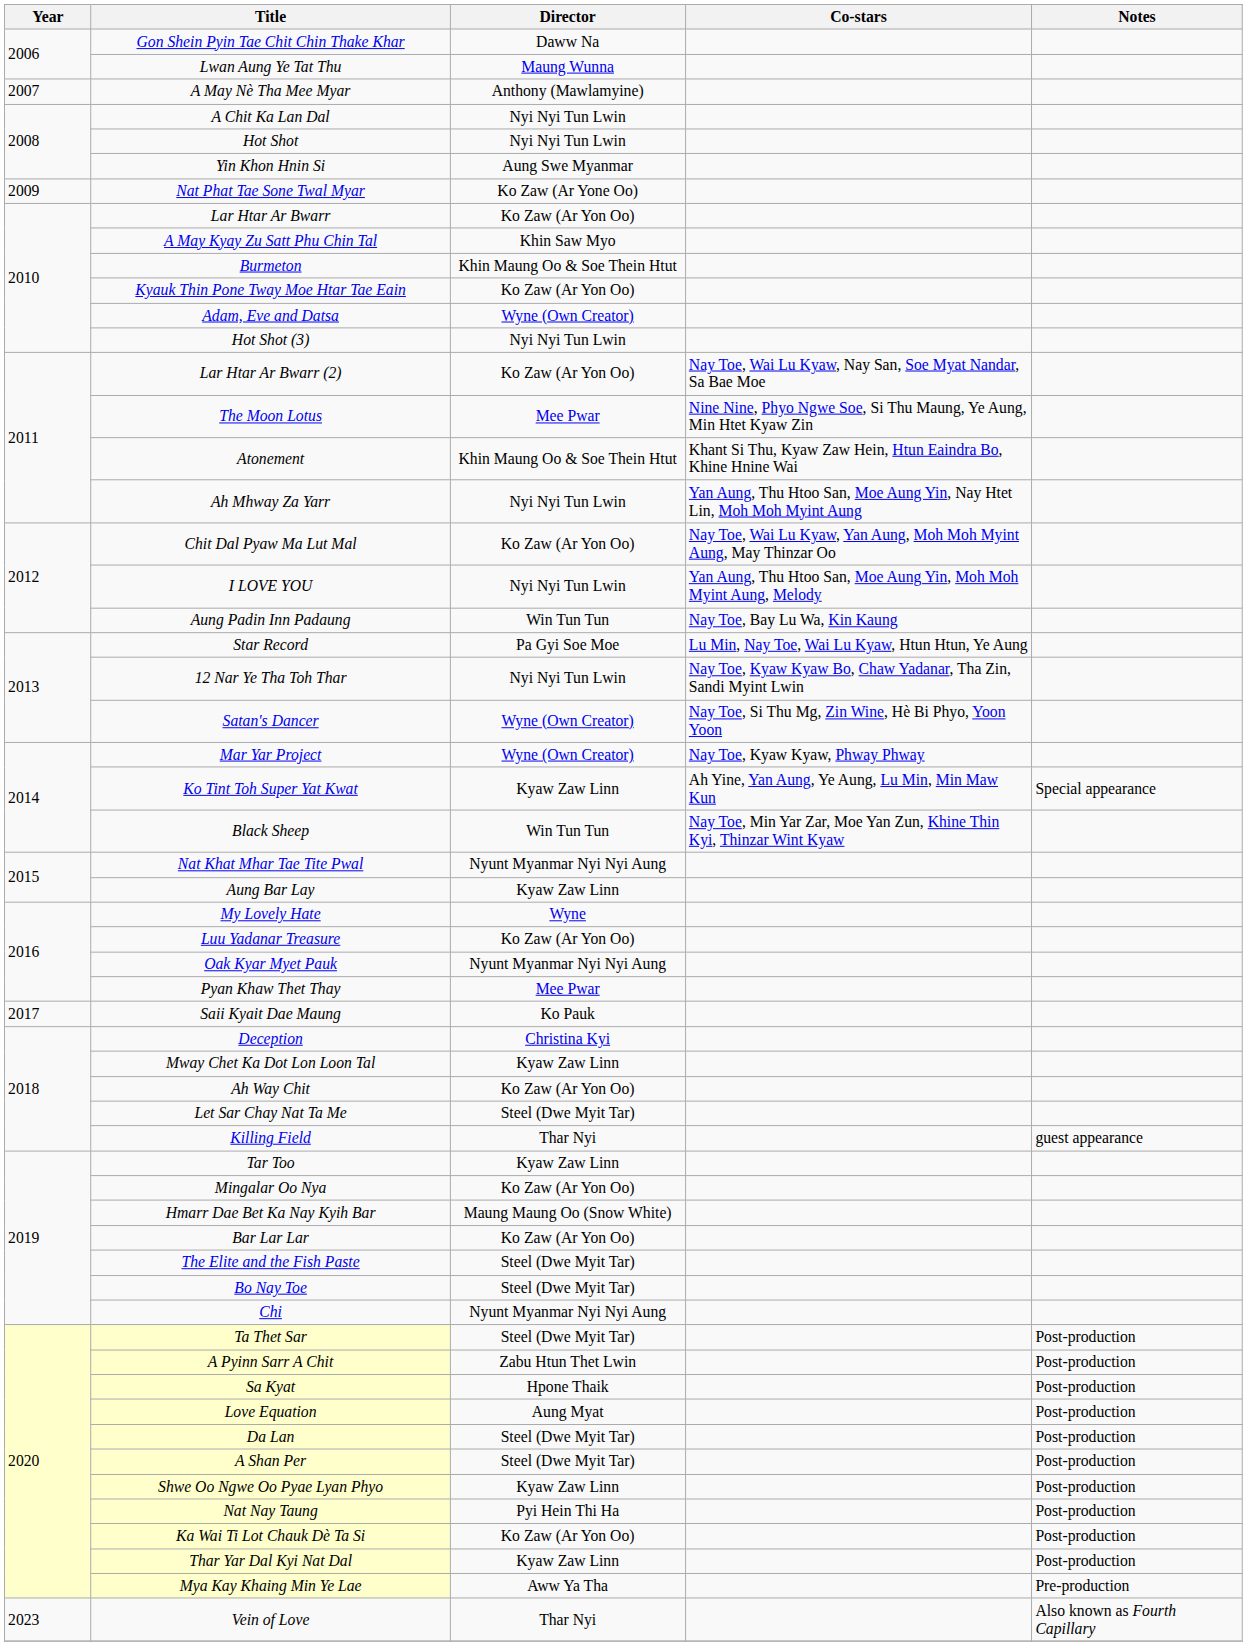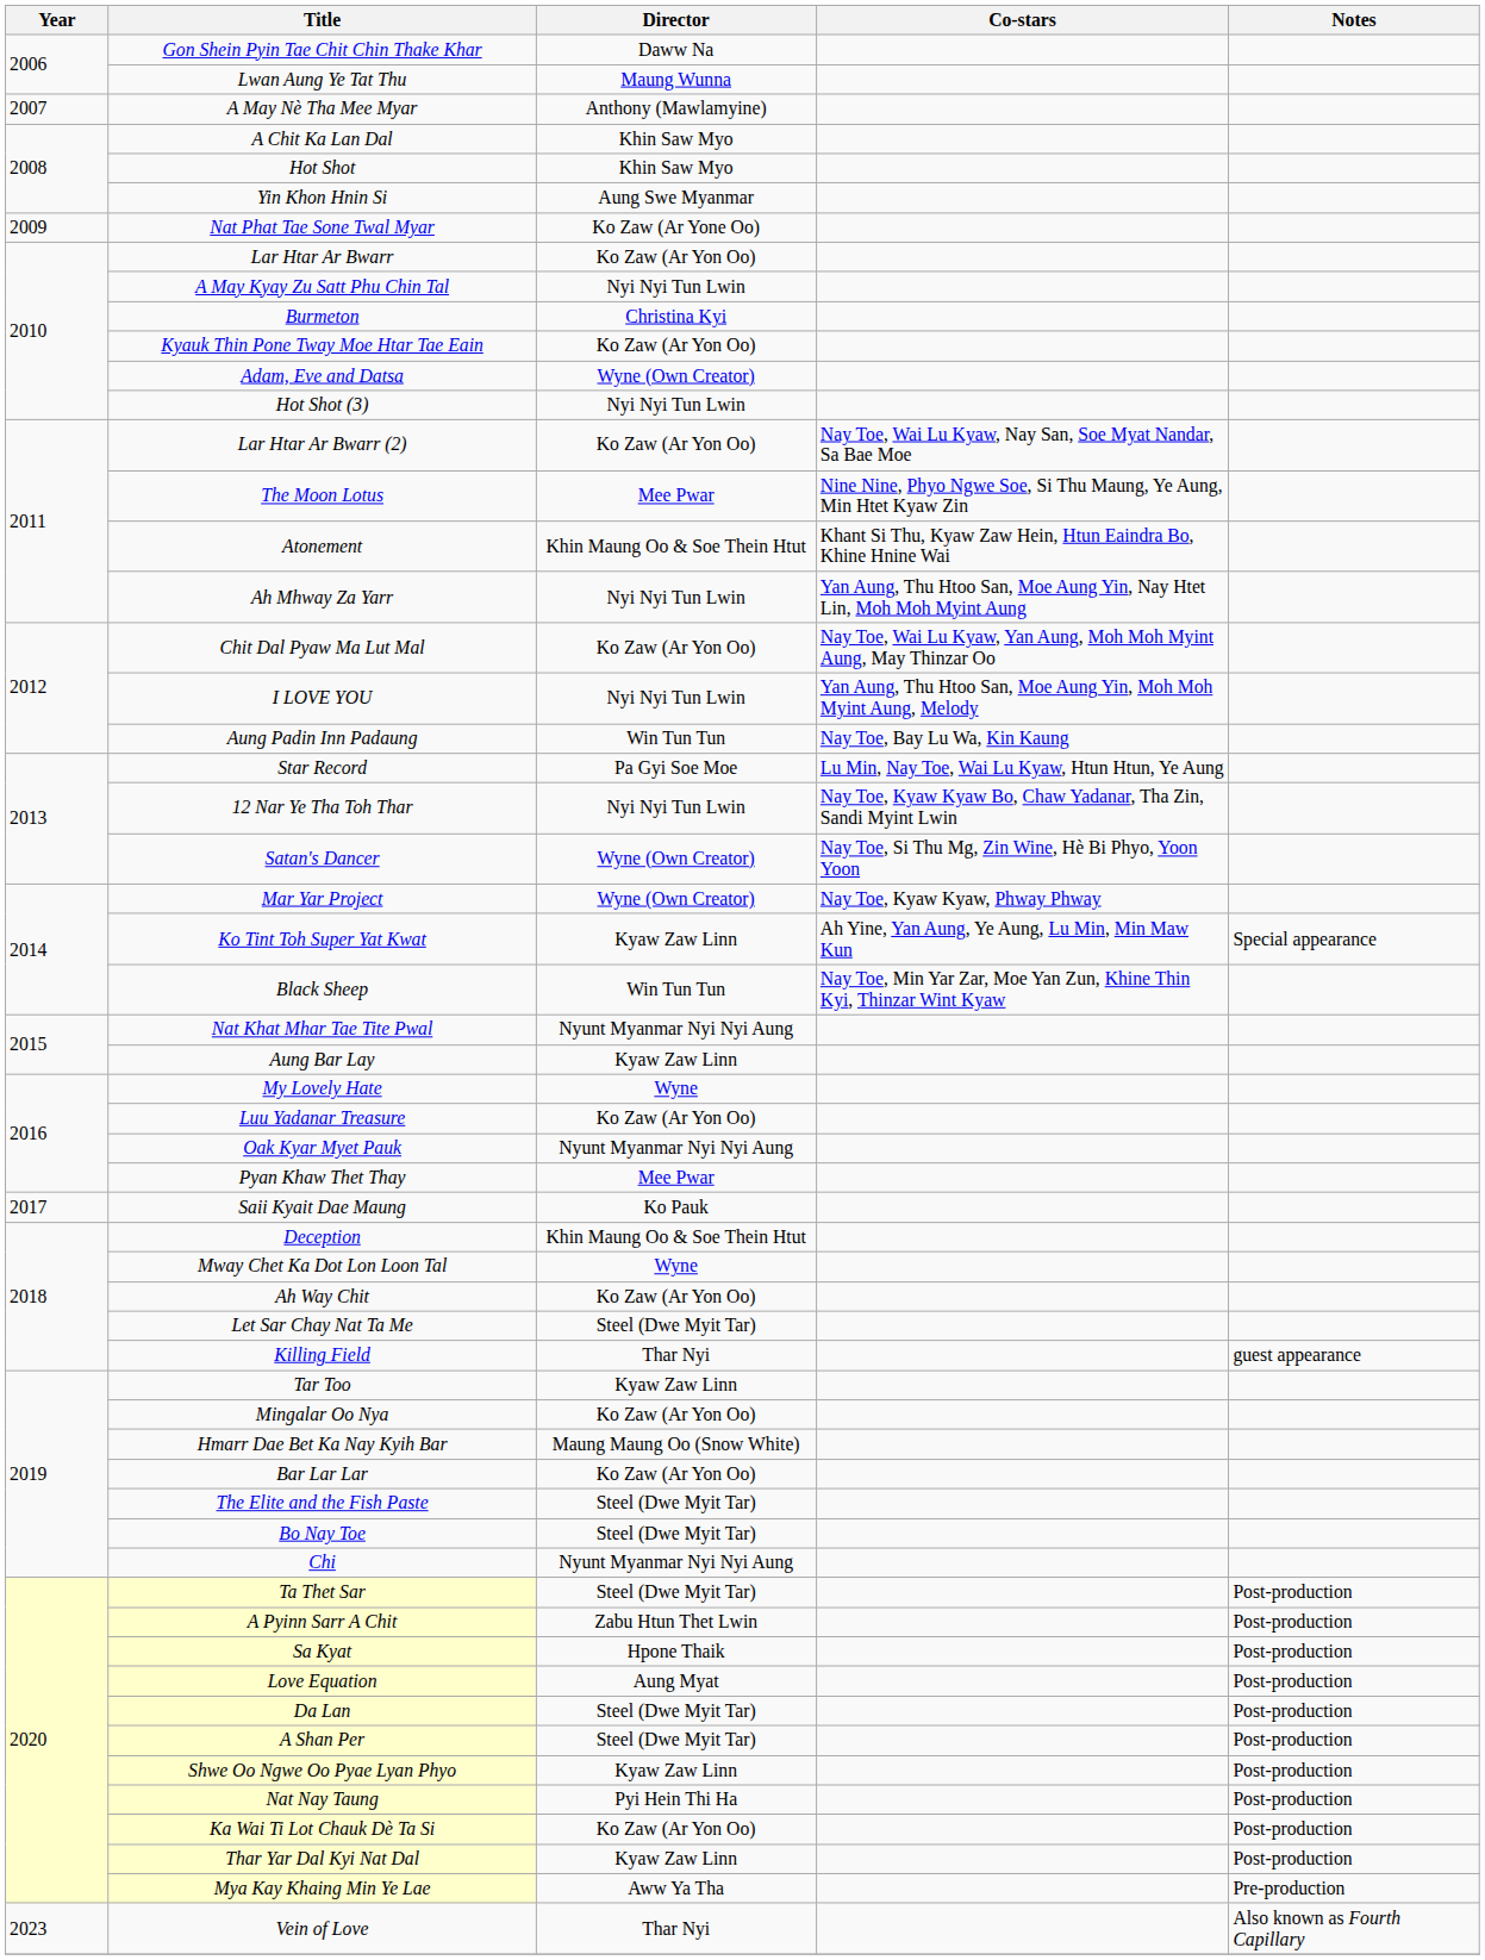 <table class="wikitable plainrowheaders" width=100%>
 <tr>
 <th width=7%>Year</th>
 <th width=29%>Title</th>
 <th width=19%>Director</th>
 <th width=28%>Co-stars</th>
 <th width=17%>Notes</th>
 </tr>
 <tr>
 <td rowspan="2">2006</td>
 <td style="text-align:center;"><em><a href='#'>Gon Shein Pyin Tae Chit Chin Thake Khar</a></em></td>
 <td style="text-align:center;">Daww Na</td>
 <td></td>
 <td></td>
 </tr>
 <tr>
 <td style="text-align:center;"><em>Lwan Aung Ye Tat Thu</em> </td>
 <td style="text-align:center;"><a href='#'>Maung Wunna</a></td>
 <td></td>
 <td></td>
 </tr>
 <tr>
 <td>2007</td>
 <td style="text-align:center;"><em>A May Nè Tha Mee Myar</em> </td>
 <td style="text-align:center;">Anthony (Mawlamyine)</td>
 <td></td>
 <td></td>
 </tr>
 <tr>
 <td rowspan="3">2008</td>
 <td style="text-align:center;"><em>A Chit Ka Lan Dal</em></td>
-<td style="text-align:center;">Nyi Nyi Tun Lwin</td>
+<td style="text-align:center;">Khin Saw Myo</td>
 <td></td>
 <td></td>
 </tr>
 <tr>
 <td style="text-align:center;"><em>Hot Shot</em></td>
-<td style="text-align:center;">Nyi Nyi Tun Lwin</td>
+<td style="text-align:center;">Khin Saw Myo</td>
 <td></td>
 <td></td>
 </tr>
 <tr>
 <td style="text-align:center;"><em>Yin Khon Hnin Si</em></td>
 <td style="text-align:center;">Aung Swe Myanmar</td>
 <td></td>
 <td></td>
 </tr>
 <tr>
 <td>2009</td>
 <td style="text-align:center;"><em><a href='#'>Nat Phat Tae Sone Twal Myar</a></em></td>
 <td style="text-align:center;">Ko Zaw (Ar Yone Oo)</td>
 <td></td>
 <td></td>
 </tr>
 <tr>
 <td rowspan="6">2010</td>
 <td style="text-align:center;"><em>Lar Htar Ar Bwarr</em></td>
 <td style="text-align:center;">Ko Zaw (Ar Yon Oo)</td>
 <td></td>
 <td></td>
 </tr>
 <tr>
 <td style="text-align:center;"><em><a href='#'>A May Kyay Zu Satt Phu Chin Tal</a></em></td>
-<td style="text-align:center;">Khin Saw Myo</td>
+<td style="text-align:center;">Nyi Nyi Tun Lwin</td>
 <td></td>
 <td></td>
 </tr>
 <tr>
 <td style="text-align:center;"><em><a href='#'>Burmeton</a></em></td>
-<td style="text-align:center;">Khin Maung Oo & Soe Thein Htut</td>
+<td style="text-align:center;"><a href='#'>Christina Kyi</a></td>
 <td></td>
 <td></td>
 </tr>
 <tr>
 <td style="text-align:center;"><em><a href='#'>Kyauk Thin Pone Tway Moe Htar Tae Eain</a></em></td>
 <td style="text-align:center;">Ko Zaw (Ar Yon Oo)</td>
 <td></td>
 <td></td>
 </tr>
 <tr>
 <td style="text-align:center;"><em><a href='#'>Adam, Eve and Datsa</a></em></td>
 <td style="text-align:center;"><a href='#'>Wyne (Own Creator)</a></td>
 <td></td>
 <td></td>
 </tr>
 <tr>
 <td style="text-align:center;"><em>Hot Shot (3)</em></td>
 <td style="text-align:center;">Nyi Nyi Tun Lwin</td>
 <td></td>
 <td></td>
 </tr>
 <tr>
 <td rowspan="4">2011</td>
 <td style="text-align:center;"><em>Lar Htar Ar Bwarr (2)</em></td>
 <td style="text-align:center;">Ko Zaw (Ar Yon Oo)</td>
 <td><a href='#'>Nay Toe</a>, <a href='#'>Wai Lu Kyaw</a>, Nay San, <a href='#'>Soe Myat Nandar</a>, Sa Bae Moe</td>
 <td></td>
 </tr>
 <tr>
 <td style="text-align:center;"><em><a href='#'>The Moon Lotus</a></em></td>
 <td style="text-align:center;"><a href='#'>Mee Pwar</a></td>
 <td><a href='#'>Nine Nine</a>, <a href='#'>Phyo Ngwe Soe</a>, Si Thu Maung, Ye Aung, Min Htet Kyaw Zin</td>
 <td></td>
 </tr>
 <tr>
 <td style="text-align:center;"><em>Atonement</em> </td>
 <td style="text-align:center;">Khin Maung Oo & Soe Thein Htut</td>
 <td>Khant Si Thu, Kyaw Zaw Hein, <a href='#'>Htun Eaindra Bo</a>, Khine Hnine Wai</td>
 <td></td>
 </tr>
 <tr>
 <td style="text-align:center;"><em>Ah Mhway Za Yarr</em></td>
 <td style="text-align:center;">Nyi Nyi Tun Lwin</td>
 <td><a href='#'>Yan Aung</a>, Thu Htoo San, <a href='#'>Moe Aung Yin</a>, Nay Htet Lin, <a href='#'>Moh Moh Myint Aung</a></td>
 <td></td>
 </tr>
 <tr>
 <td rowspan="3">2012</td>
 <td style="text-align:center;"><em>Chit Dal Pyaw Ma Lut Mal</em></td>
 <td style="text-align:center;">Ko Zaw (Ar Yon Oo)</td>
 <td><a href='#'>Nay Toe</a>, <a href='#'>Wai Lu Kyaw</a>, <a href='#'>Yan Aung</a>, <a href='#'>Moh Moh Myint Aung</a>, May Thinzar Oo</td>
 <td></td>
 </tr>
 <tr>
 <td style="text-align:center;"><em>I LOVE YOU</em></td>
 <td style="text-align:center;">Nyi Nyi Tun Lwin</td>
 <td><a href='#'>Yan Aung</a>, Thu Htoo San, <a href='#'>Moe Aung Yin</a>, <a href='#'>Moh Moh Myint Aung</a>, <a href='#'>Melody</a></td>
 <td></td>
 </tr>
 <tr>
 <td style="text-align:center;"><em>Aung Padin Inn Padaung</em></td>
 <td style="text-align:center;">Win Tun Tun</td>
 <td><a href='#'>Nay Toe</a>, Bay Lu Wa, <a href='#'>Kin Kaung</a></td>
 <td></td>
 </tr>
 <tr>
 <td rowspan="3">2013</td>
 <td style="text-align:center;"><em>Star Record</em> </td>
 <td style="text-align:center;">Pa Gyi Soe Moe</td>
 <td><a href='#'>Lu Min</a>, <a href='#'>Nay Toe</a>, <a href='#'>Wai Lu Kyaw</a>, Htun Htun, Ye Aung</td>
 <td></td>
 </tr>
 <tr>
 <td style="text-align:center;"><em>12 Nar Ye Tha Toh Thar</em></td>
 <td style="text-align:center;">Nyi Nyi Tun Lwin</td>
 <td><a href='#'>Nay Toe</a>, <a href='#'>Kyaw Kyaw Bo</a>, <a href='#'>Chaw Yadanar</a>, Tha Zin, Sandi Myint Lwin</td>
 <td></td>
 </tr>
 <tr>
 <td style="text-align:center;"><em><a href='#'>Satan's Dancer</a></em></td>
 <td style="text-align:center;"><a href='#'>Wyne (Own Creator)</a></td>
 <td><a href='#'>Nay Toe</a>, Si Thu Mg, <a href='#'>Zin Wine</a>, Hè Bi Phyo, <a href='#'>Yoon Yoon</a></td>
 <td></td>
 </tr>
 <tr>
 <td rowspan="3">2014</td>
 <td style="text-align:center;"><em><a href='#'>Mar Yar Project</a></em> </td>
 <td style="text-align:center;"><a href='#'>Wyne (Own Creator)</a></td>
 <td><a href='#'>Nay Toe</a>, Kyaw Kyaw, <a href='#'>Phway Phway</a></td>
 <td></td>
 </tr>
 <tr>
 <td style="text-align:center;"><em><a href='#'>Ko Tint Toh Super Yat Kwat</a></em></td>
 <td style="text-align:center;">Kyaw Zaw Linn</td>
 <td>Ah Yine, <a href='#'>Yan Aung</a>, Ye Aung, <a href='#'>Lu Min</a>, <a href='#'>Min Maw Kun</a></td>
 <td>Special appearance</td>
 </tr>
 <tr>
 <td style="text-align:center;"><em>Black Sheep</em> </td>
 <td style="text-align:center;">Win Tun Tun</td>
 <td><a href='#'>Nay Toe</a>, Min Yar Zar, Moe Yan Zun, <a href='#'>Khine Thin Kyi</a>, <a href='#'>Thinzar Wint Kyaw</a></td>
 <td></td>
 </tr>
 <tr>
 <td rowspan="2">2015</td>
 <td style="text-align:center;"><em><a href='#'>Nat Khat Mhar Tae Tite Pwal</a></em> </td>
 <td style="text-align:center;">Nyunt Myanmar Nyi Nyi Aung</td>
 <td></td>
 <td></td>
 </tr>
 <tr>
 <td style="text-align:center;"><em>Aung Bar Lay</em> </td>
 <td style="text-align:center;">Kyaw Zaw Linn</td>
 <td></td>
 <td></td>
 </tr>
 <tr>
 <td rowspan="4">2016</td>
 <td style="text-align:center;"><em><a href='#'>My Lovely Hate</a></em></td>
 <td style="text-align:center;"><a href='#'>Wyne</a></td>
 <td></td>
 <td></td>
 </tr>
 <tr>
 <td style="text-align:center;"><em><a href='#'>Luu Yadanar Treasure</a></em> </td>
 <td style="text-align:center;">Ko Zaw (Ar Yon Oo)</td>
 <td></td>
 <td></td>
 </tr>
 <tr>
 <td style="text-align:center;"><em><a href='#'>Oak Kyar Myet Pauk</a></em></td>
 <td style="text-align:center;">Nyunt Myanmar Nyi Nyi Aung</td>
 <td></td>
 <td></td>
 </tr>
 <tr>
 <td style="text-align:center;"><em>Pyan Khaw Thet Thay</em> </td>
 <td style="text-align:center;"><a href='#'>Mee Pwar</a></td>
 <td></td>
 <td></td>
 </tr>
 <tr>
 <td>2017</td>
 <td style="text-align:center;"><em>Saii Kyait Dae Maung</em></td>
 <td style="text-align:center;">Ko Pauk</td>
 <td></td>
 <td></td>
 </tr>
 <tr>
 <td rowspan=5>2018</td>
 <td style="text-align:center;"><em><a href='#'>Deception</a></em></td>
-<td style="text-align:center;"><a href='#'>Christina Kyi</a></td>
+<td style="text-align:center;">Khin Maung Oo & Soe Thein Htut</td>
 <td></td>
 <td></td>
 </tr>
 <tr>
 <td style="text-align:center;"><em>Mway Chet Ka Dot Lon Loon Tal</em></td>
-<td style="text-align:center;">Kyaw Zaw Linn</td>
+<td style="text-align:center;"><a href='#'>Wyne</a></td>
 <td></td>
 <td></td>
 </tr>
 <tr>
 <td style="text-align:center;"><em>Ah Way Chit</em></td>
 <td style="text-align:center;">Ko Zaw (Ar Yon Oo)</td>
 <td></td>
 <td></td>
 </tr>
 <tr>
 <td style="text-align:center;"><em>Let Sar Chay Nat Ta Me</em> </td>
 <td style="text-align:center;">Steel (Dwe Myit Tar)</td>
 <td></td>
 <td></td>
 </tr>
 <tr>
 <td style="text-align:center;"><em><a href='#'>Killing Field</a></em></td>
 <td style="text-align:center;">Thar Nyi</td>
 <td></td>
 <td>guest appearance</td>
 </tr>
 <tr>
 <td rowspan="7">2019</td>
 <td style="text-align:center;"><em>Tar Too</em></td>
 <td style="text-align:center;">Kyaw Zaw Linn</td>
 <td></td>
 <td></td>
 </tr>
 <tr>
 <td style="text-align:center;"><em>Mingalar Oo Nya</em></td>
 <td style="text-align:center;">Ko Zaw (Ar Yon Oo)</td>
 <td></td>
 <td></td>
 </tr>
 <tr>
 <td style="text-align:center;"><em>Hmarr Dae Bet Ka Nay Kyih Bar</em></td>
 <td style="text-align:center;">Maung Maung Oo (Snow White)</td>
 <td></td>
 <td></td>
 </tr>
 <tr>
 <td style="text-align:center;"><em>Bar Lar Lar</em></td>
 <td style="text-align:center;">Ko Zaw (Ar Yon Oo)</td>
 <td></td>
 <td></td>
 </tr>
 <tr>
 <td style="text-align:center;"><em><a href='#'>The Elite and the Fish Paste</a></em></td>
 <td style="text-align:center;">Steel (Dwe Myit Tar)</td>
 <td></td>
 <td></td>
 </tr>
 <tr>
 <td style="text-align:center;"><em><a href='#'>Bo Nay Toe</a></em></td>
 <td style="text-align:center;">Steel (Dwe Myit Tar)</td>
 <td></td>
 <td></td>
 </tr>
 <tr>
 <td style="text-align:center;"><em><a href='#'>Chi</a></em></td>
 <td style="text-align:center;">Nyunt Myanmar Nyi Nyi Aung</td>
 <td></td>
 <td></td>
 </tr>
 <tr>
 <td style="background:#ffc;" rowspan="11">2020</td>
 <td style="text-align:center;background:#ffc;"><em>Ta Thet Sar</em> </td>
 <td style="text-align:center;">Steel (Dwe Myit Tar)</td>
 <td></td>
 <td>Post-production</td>
 </tr>
 <tr>
 <td style="text-align:center;background:#ffc;"><em>A Pyinn Sarr A Chit</em> </td>
 <td style="text-align:center;">Zabu Htun Thet Lwin</td>
 <td></td>
 <td>Post-production</td>
 </tr>
 <tr>
 <td style="text-align:center;background:#ffc;"><em>Sa Kyat</em> </td>
 <td style="text-align:center;">Hpone Thaik</td>
 <td></td>
 <td>Post-production</td>
 </tr>
 <tr>
 <td style="text-align:center;background:#ffc;"><em>Love Equation</em> </td>
 <td style="text-align:center;">Aung Myat</td>
 <td></td>
 <td>Post-production</td>
 </tr>
 <tr>
 <td style="text-align:center;background:#ffc;"><em>Da Lan</em> </td>
 <td style="text-align:center;">Steel (Dwe Myit Tar)</td>
 <td></td>
 <td>Post-production</td>
 </tr>
 <tr>
 <td style="text-align:center;background:#ffc;"><em>A Shan Per</em> </td>
 <td style="text-align:center;">Steel (Dwe Myit Tar)</td>
 <td></td>
 <td>Post-production</td>
 </tr>
 <tr>
 <td style="text-align:center;background:#ffc;"><em>Shwe Oo Ngwe Oo Pyae Lyan Phyo</em> </td>
 <td style="text-align:center;">Kyaw Zaw Linn</td>
 <td></td>
 <td>Post-production</td>
 </tr>
 <tr>
 <td style="text-align:center;background:#ffc;"><em>Nat Nay Taung</em> </td>
 <td style="text-align:center;">Pyi Hein Thi Ha</td>
 <td></td>
 <td>Post-production</td>
 </tr>
 <tr>
 <td style="text-align:center;background:#ffc;"><em>Ka Wai Ti Lot Chauk Dè Ta Si</em> </td>
 <td style="text-align:center;">Ko Zaw (Ar Yon Oo)</td>
 <td></td>
 <td>Post-production</td>
 </tr>
 <tr>
 <td style="text-align:center;background:#ffc;"><em>Thar Yar Dal Kyi Nat Dal</em> </td>
 <td style="text-align:center;">Kyaw Zaw Linn</td>
 <td></td>
 <td>Post-production</td>
 </tr>
 <tr>
 <td style="text-align:center;background:#ffc;"><em>Mya Kay Khaing Min Ye Lae</em> </td>
 <td style="text-align:center;">Aww Ya Tha</td>
 <td></td>
 <td>Pre-production</td>
 </tr>
 <tr>
 <td>2023</td>
 <td style="text-align:center"><em>Vein of Love</em></td>
 <td style="text-align:center">Thar Nyi</td>
 <td></td>
 <td>Also known as <em>Fourth Capillary</em></td>
 </tr>
 <tr>
 </tr>
 </table>
